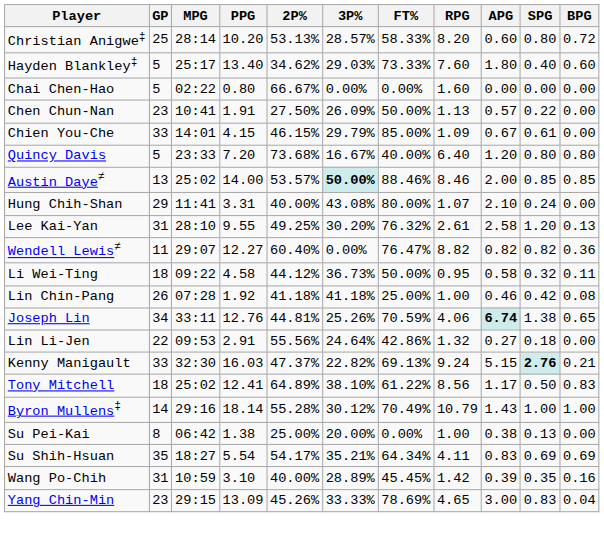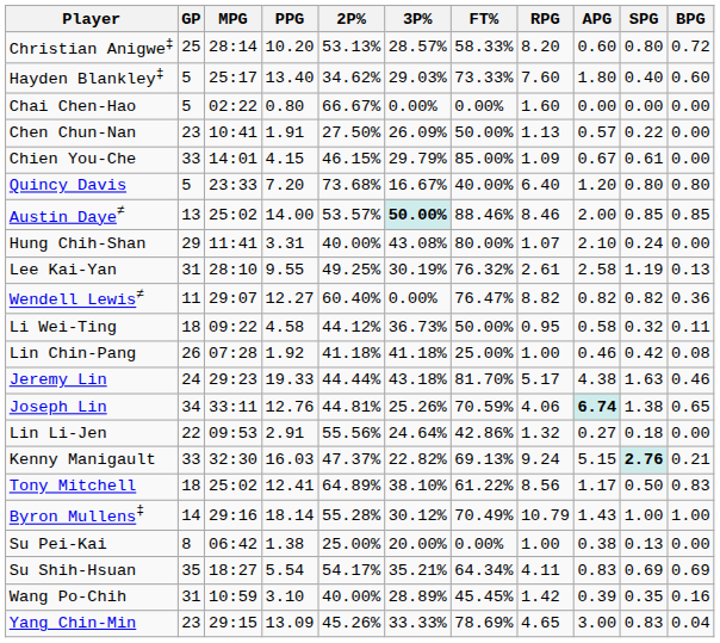 <table class="wikitable">
 <tr>
 <th>Player</th>
 <th>GP</th>
 <th>MPG</th>
 <th>PPG</th>
 <th>2P%</th>
 <th>3P%</th>
 <th>FT%</th>
 <th>RPG</th>
 <th>APG</th>
 <th>SPG</th>
 <th>BPG</th>
 </tr>
 <tr>
 <td>Christian Anigwe<sup>‡</sup></td>
 <td>25</td>
 <td>28:14</td>
 <td>10.20</td>
 <td>53.13%</td>
 <td>28.57%</td>
 <td>58.33%</td>
 <td>8.20</td>
 <td>0.60</td>
 <td>0.80</td>
 <td>0.72</td>
 </tr>
 <tr>
 <td>Hayden Blankley<sup>‡</sup></td>
 <td>5</td>
 <td>25:17</td>
 <td>13.40</td>
 <td>34.62%</td>
 <td>29.03%</td>
 <td>73.33%</td>
 <td>7.60</td>
 <td>1.80</td>
 <td>0.40</td>
 <td>0.60</td>
 </tr>
 <tr>
 <td>Chai Chen-Hao</td>
 <td>5</td>
 <td>02:22</td>
 <td>0.80</td>
 <td>66.67%</td>
 <td>0.00%</td>
 <td>0.00%</td>
 <td>1.60</td>
 <td>0.00</td>
 <td>0.00</td>
 <td>0.00</td>
 </tr>
 <tr>
 <td>Chen Chun-Nan</td>
 <td>23</td>
 <td>10:41</td>
 <td>1.91</td>
 <td>27.50%</td>
 <td>26.09%</td>
 <td>50.00%</td>
 <td>1.13</td>
 <td>0.57</td>
 <td>0.22</td>
 <td>0.00</td>
 </tr>
 <tr>
 <td>Chien You-Che</td>
 <td>33</td>
 <td>14:01</td>
 <td>4.15</td>
 <td>46.15%</td>
 <td>29.79%</td>
 <td>85.00%</td>
 <td>1.09</td>
 <td>0.67</td>
 <td>0.61</td>
 <td>0.00</td>
 </tr>
 <tr>
 <td><a href='#'>Quincy Davis</a></td>
 <td>5</td>
 <td>23:33</td>
 <td>7.20</td>
 <td>73.68%</td>
 <td>16.67%</td>
 <td>40.00%</td>
 <td>6.40</td>
 <td>1.20</td>
 <td>0.80</td>
 <td>0.80</td>
 </tr>
 <tr>
 <td><a href='#'>Austin Daye</a><sup>≠</sup></td>
 <td>13</td>
 <td>25:02</td>
 <td>14.00</td>
 <td>53.57%</td>
 <td style="background-color: #CFECEC"><strong>50.00%</strong></td>
 <td>88.46%</td>
 <td>8.46</td>
 <td>2.00</td>
 <td>0.85</td>
 <td>0.85</td>
 </tr>
 <tr>
 <td>Hung Chih-Shan</td>
 <td>29</td>
 <td>11:41</td>
 <td>3.31</td>
 <td>40.00%</td>
 <td>43.08%</td>
 <td>80.00%</td>
 <td>1.07</td>
 <td>2.10</td>
 <td>0.24</td>
 <td>0.00</td>
 </tr>
 <tr>
 <td>Lee Kai-Yan</td>
 <td>31</td>
 <td>28:10</td>
 <td>9.55</td>
 <td>49.25%</td>
-<td>30.20%</td>
+<td>30.19%</td>
 <td>76.32%</td>
 <td>2.61</td>
 <td>2.58</td>
-<td>1.20</td>
+<td>1.19</td>
 <td>0.13</td>
 </tr>
 <tr>
 <td><a href='#'>Wendell Lewis</a><sup>≠</sup></td>
 <td>11</td>
 <td>29:07</td>
 <td>12.27</td>
 <td>60.40%</td>
 <td>0.00%</td>
 <td>76.47%</td>
 <td>8.82</td>
 <td>0.82</td>
 <td>0.82</td>
 <td>0.36</td>
 </tr>
 <tr>
 <td>Li Wei-Ting</td>
 <td>18</td>
 <td>09:22</td>
 <td>4.58</td>
 <td>44.12%</td>
 <td>36.73%</td>
 <td>50.00%</td>
 <td>0.95</td>
 <td>0.58</td>
 <td>0.32</td>
 <td>0.11</td>
 </tr>
 <tr>
 <td>Lin Chin-Pang</td>
 <td>26</td>
 <td>07:28</td>
 <td>1.92</td>
 <td>41.18%</td>
 <td>41.18%</td>
 <td>25.00%</td>
 <td>1.00</td>
 <td>0.46</td>
 <td>0.42</td>
 <td>0.08</td>
+</tr>
+<tr>
+<td><a href='#'>Jeremy Lin</a></td>
+<td>24</td>
+<td>29:23</td>
+<td>19.33</td>
+<td>44.44%</td>
+<td>43.18%</td>
+<td>81.70%</td>
+<td>5.17</td>
+<td>4.38</td>
+<td>1.63</td>
+<td>0.46</td>
 </tr>
 <tr>
 <td><a href='#'>Joseph Lin</a></td>
 <td>34</td>
 <td>33:11</td>
 <td>12.76</td>
 <td>44.81%</td>
 <td>25.26%</td>
 <td>70.59%</td>
 <td>4.06</td>
 <td style="background-color: #CFECEC"><strong>6.74</strong></td>
 <td>1.38</td>
 <td>0.65</td>
 </tr>
 <tr>
 <td>Lin Li-Jen</td>
 <td>22</td>
 <td>09:53</td>
 <td>2.91</td>
 <td>55.56%</td>
 <td>24.64%</td>
 <td>42.86%</td>
 <td>1.32</td>
 <td>0.27</td>
 <td>0.18</td>
 <td>0.00</td>
 </tr>
 <tr>
 <td>Kenny Manigault</td>
 <td>33</td>
 <td>32:30</td>
 <td>16.03</td>
 <td>47.37%</td>
 <td>22.82%</td>
 <td>69.13%</td>
 <td>9.24</td>
 <td>5.15</td>
 <td style="background-color: #CFECEC"><strong>2.76</strong></td>
 <td>0.21</td>
 </tr>
 <tr>
 <td><a href='#'>Tony Mitchell</a></td>
 <td>18</td>
 <td>25:02</td>
 <td>12.41</td>
 <td>64.89%</td>
 <td>38.10%</td>
 <td>61.22%</td>
 <td>8.56</td>
 <td>1.17</td>
 <td>0.50</td>
 <td>0.83</td>
 </tr>
 <tr>
 <td><a href='#'>Byron Mullens</a><sup>‡</sup></td>
 <td>14</td>
 <td>29:16</td>
 <td>18.14</td>
 <td>55.28%</td>
 <td>30.12%</td>
 <td>70.49%</td>
 <td>10.79</td>
 <td>1.43</td>
 <td>1.00</td>
 <td>1.00</td>
 </tr>
 <tr>
 <td>Su Pei-Kai</td>
 <td>8</td>
 <td>06:42</td>
 <td>1.38</td>
 <td>25.00%</td>
 <td>20.00%</td>
 <td>0.00%</td>
 <td>1.00</td>
 <td>0.38</td>
 <td>0.13</td>
 <td>0.00</td>
 </tr>
 <tr>
 <td>Su Shih-Hsuan</td>
 <td>35</td>
 <td>18:27</td>
 <td>5.54</td>
 <td>54.17%</td>
 <td>35.21%</td>
 <td>64.34%</td>
 <td>4.11</td>
 <td>0.83</td>
 <td>0.69</td>
 <td>0.69</td>
 </tr>
 <tr>
 <td>Wang Po-Chih</td>
 <td>31</td>
 <td>10:59</td>
 <td>3.10</td>
 <td>40.00%</td>
 <td>28.89%</td>
 <td>45.45%</td>
 <td>1.42</td>
 <td>0.39</td>
 <td>0.35</td>
 <td>0.16</td>
 </tr>
 <tr>
 <td><a href='#'>Yang Chin-Min</a></td>
 <td>23</td>
 <td>29:15</td>
 <td>13.09</td>
 <td>45.26%</td>
 <td>33.33%</td>
 <td>78.69%</td>
 <td>4.65</td>
 <td>3.00</td>
 <td>0.83</td>
 <td>0.04</td>
 </tr>
 </table>
